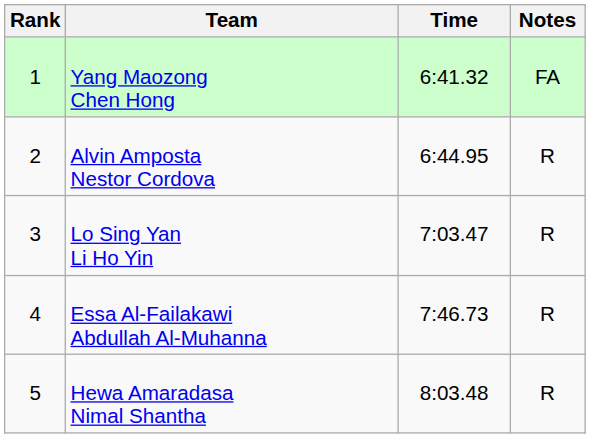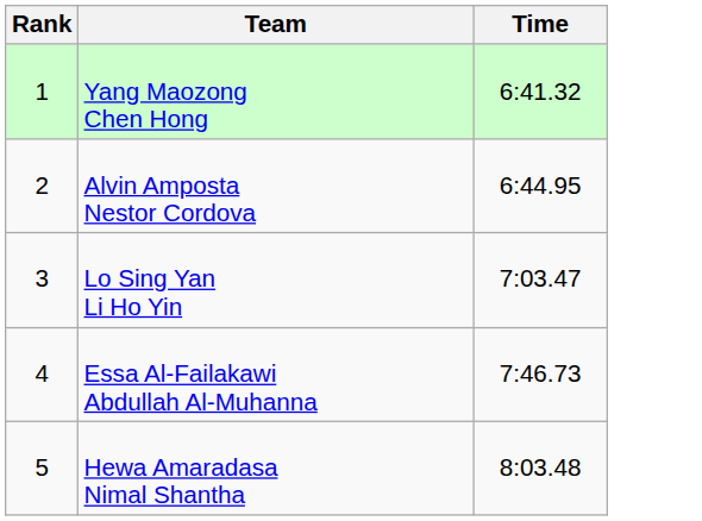 <table class=wikitable style="text-align:center">
 <tr>
 <th width=40>Rank</th>
 <th width=250>Team</th>
 <th width=80>Time</th>
-<th width=50>Notes</th>
 </tr>
 <tr bgcolor="ccffcc">
 <td>1</td>
 <td align=left><br><a href='#'>Yang Maozong</a><br><a href='#'>Chen Hong</a></td>
 <td>6:41.32</td>
-<td>FA</td>
 </tr>
 <tr>
 <td>2</td>
 <td align=left><br><a href='#'>Alvin Amposta</a><br><a href='#'>Nestor Cordova</a></td>
 <td>6:44.95</td>
-<td>R</td>
 </tr>
 <tr>
 <td>3</td>
 <td align=left><br><a href='#'>Lo Sing Yan</a><br><a href='#'>Li Ho Yin</a></td>
 <td>7:03.47</td>
-<td>R</td>
 </tr>
 <tr>
 <td>4</td>
 <td align=left><br><a href='#'>Essa Al-Failakawi</a><br><a href='#'>Abdullah Al-Muhanna</a></td>
 <td>7:46.73</td>
-<td>R</td>
 </tr>
 <tr>
 <td>5</td>
 <td align=left><br><a href='#'>Hewa Amaradasa</a><br><a href='#'>Nimal Shantha</a></td>
 <td>8:03.48</td>
-<td>R</td>
 </tr>
 </table>
